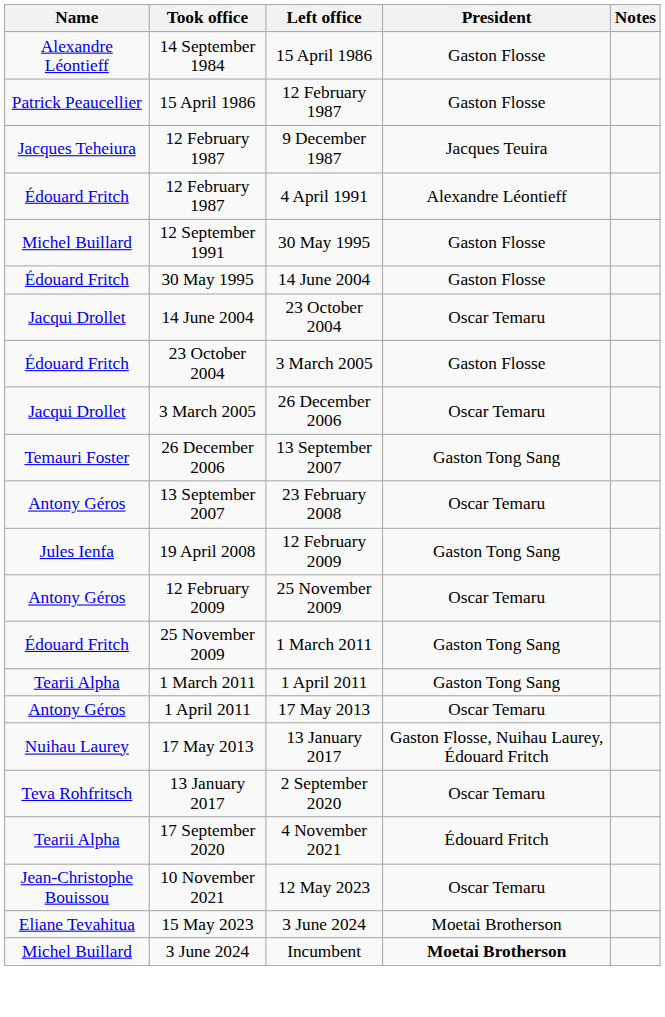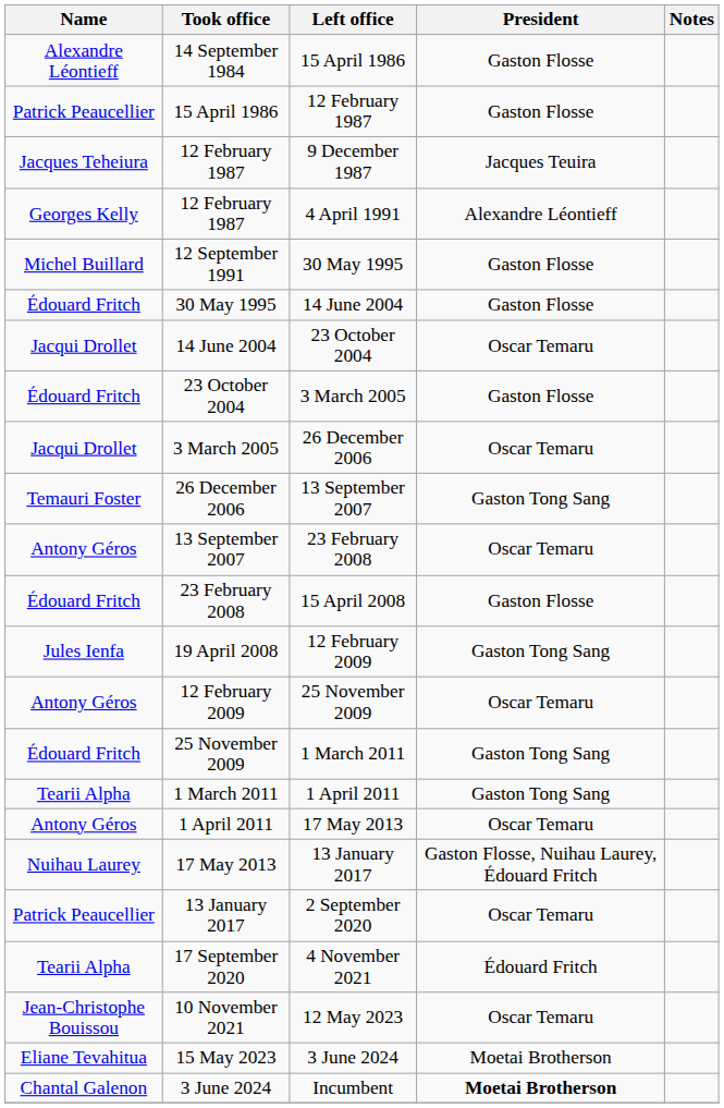 <table class="wikitable" style="text-align:center">
 <tr>
 <th>Name</th>
 <th>Took office</th>
 <th>Left office</th>
 <th>President</th>
 <th>Notes</th>
 </tr>
 <tr>
 <td><a href='#'>Alexandre Léontieff</a></td>
 <td>14 September 1984</td>
 <td>15 April 1986</td>
 <td>Gaston Flosse</td>
 <td></td>
 </tr>
 <tr>
 <td><a href='#'>Patrick Peaucellier</a></td>
 <td>15 April 1986</td>
 <td>12 February 1987</td>
 <td>Gaston Flosse</td>
 <td></td>
 </tr>
 <tr>
 <td><a href='#'>Jacques Teheiura</a></td>
 <td>12 February 1987</td>
 <td>9 December 1987</td>
 <td>Jacques Teuira</td>
 <td></td>
 </tr>
 <tr>
-<td><a href='#'>Édouard Fritch</a></td>
+<td><a href='#'>Georges Kelly </a></td>
 <td>12 February 1987</td>
 <td>4 April 1991</td>
 <td>Alexandre Léontieff</td>
 <td></td>
 </tr>
 <tr>
 <td><a href='#'>Michel Buillard</a></td>
 <td>12 September 1991</td>
 <td>30 May 1995</td>
 <td>Gaston Flosse</td>
 <td></td>
 </tr>
 <tr>
 <td><a href='#'>Édouard Fritch</a></td>
 <td>30 May 1995</td>
 <td>14 June 2004</td>
 <td>Gaston Flosse</td>
 <td></td>
 </tr>
 <tr>
 <td><a href='#'>Jacqui Drollet</a></td>
 <td>14 June 2004</td>
 <td>23 October 2004</td>
 <td>Oscar Temaru</td>
 <td></td>
 </tr>
 <tr>
 <td><a href='#'>Édouard Fritch</a></td>
 <td>23 October 2004</td>
 <td>3 March 2005</td>
 <td>Gaston Flosse</td>
 <td></td>
 </tr>
 <tr>
 <td><a href='#'>Jacqui Drollet</a></td>
 <td>3 March 2005</td>
 <td>26 December 2006</td>
 <td>Oscar Temaru</td>
 <td></td>
 </tr>
 <tr>
 <td><a href='#'>Temauri Foster</a></td>
 <td>26 December 2006</td>
 <td>13 September 2007</td>
 <td>Gaston Tong Sang</td>
 <td></td>
 </tr>
 <tr>
 <td><a href='#'>Antony Géros</a></td>
 <td>13 September 2007</td>
 <td>23 February 2008</td>
 <td>Oscar Temaru</td>
 <td></td>
 </tr>
 <tr>
+<td><a href='#'>Édouard Fritch</a></td>
+<td>23 February 2008</td>
+<td>15 April 2008</td>
+<td>Gaston Flosse</td>
+<td></td>
+</tr>
+<tr>
 <td><a href='#'>Jules Ienfa</a></td>
 <td>19 April 2008</td>
 <td>12 February 2009</td>
 <td>Gaston Tong Sang</td>
 <td></td>
 </tr>
 <tr>
 <td><a href='#'>Antony Géros</a></td>
 <td>12 February 2009</td>
 <td>25 November 2009</td>
 <td>Oscar Temaru</td>
 <td></td>
 </tr>
 <tr>
 <td><a href='#'>Édouard Fritch</a></td>
 <td>25 November 2009</td>
 <td>1 March 2011</td>
 <td>Gaston Tong Sang</td>
 <td></td>
 </tr>
 <tr>
 <td><a href='#'>Tearii Alpha</a></td>
 <td>1 March 2011</td>
 <td>1 April 2011</td>
 <td>Gaston Tong Sang</td>
 <td></td>
 </tr>
 <tr>
 <td><a href='#'>Antony Géros</a></td>
 <td>1 April 2011</td>
 <td>17 May 2013</td>
 <td>Oscar Temaru</td>
 <td></td>
 </tr>
 <tr>
 <td><a href='#'>Nuihau Laurey</a></td>
 <td>17 May 2013</td>
 <td>13 January 2017</td>
 <td>Gaston Flosse, Nuihau Laurey, Édouard Fritch</td>
 <td></td>
 </tr>
 <tr>
-<td><a href='#'>Teva Rohfritsch</a></td>
+<td><a href='#'>Patrick Peaucellier</a></td>
 <td>13 January 2017</td>
 <td>2 September 2020</td>
 <td>Oscar Temaru</td>
 <td></td>
 </tr>
 <tr>
 <td><a href='#'>Tearii Alpha</a></td>
 <td>17 September 2020</td>
 <td>4 November 2021</td>
 <td>Édouard Fritch</td>
 <td></td>
 </tr>
 <tr>
 <td><a href='#'>Jean-Christophe Bouissou</a></td>
 <td>10 November 2021</td>
 <td>12 May 2023</td>
 <td>Oscar Temaru</td>
 <td></td>
 </tr>
 <tr>
 <td><a href='#'>Eliane Tevahitua</a></td>
 <td>15 May 2023</td>
 <td>3 June 2024</td>
 <td>Moetai Brotherson</td>
 <td></td>
 </tr>
 <tr>
-<td><a href='#'>Michel Buillard</a></td>
+<td><a href='#'>Chantal Galenon</a></td>
 <td>3 June 2024</td>
 <td>Incumbent</td>
 <td><strong>Moetai Brotherson</strong></td>
 <td></td>
 </tr>
 <tr>
 </tr>
 </table>
